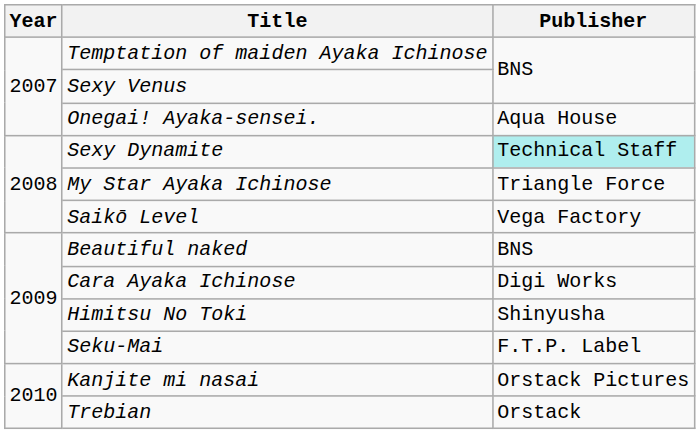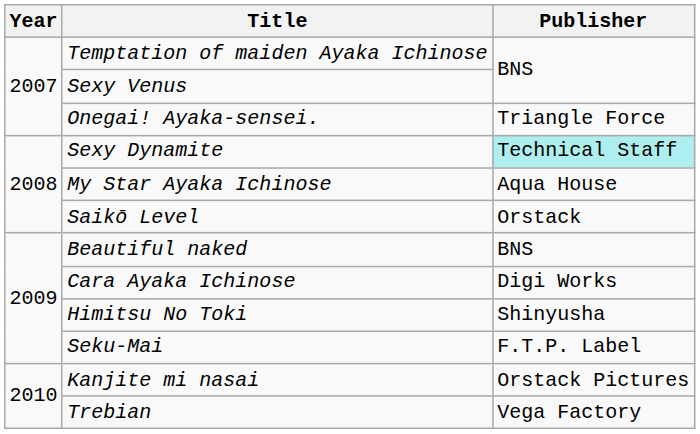 <table class="wikitable">
 <tr>
 <th>Year</th>
 <th>Title</th>
 <th>Publisher</th>
 </tr>
 <tr>
 <td rowspan="3">2007</td>
 <td><em>Temptation of maiden Ayaka Ichinose</em></td>
 <td rowspan="2">BNS</td>
 </tr>
 <tr>
 <td><em>Sexy Venus</em></td>
 </tr>
 <tr>
 <td><em>Onegai! Ayaka-sensei.</em></td>
-<td>Aqua House</td>
+<td>Triangle Force</td>
 </tr>
 <tr>
 <td rowspan="3">2008</td>
 <td><em>Sexy Dynamite</em></td>
 <td style="background: paleturquoise;">Technical Staff</td>
 </tr>
 <tr>
 <td><em>My Star Ayaka Ichinose</em></td>
-<td>Triangle Force</td>
+<td>Aqua House</td>
 </tr>
 <tr>
 <td><em>Saikō Level</em></td>
-<td>Vega Factory</td>
+<td>Orstack</td>
 </tr>
 <tr>
 <td rowspan="4">2009</td>
 <td><em>Beautiful naked</em></td>
 <td>BNS</td>
 </tr>
 <tr>
 <td><em>Cara Ayaka Ichinose</em></td>
 <td>Digi Works</td>
 </tr>
 <tr>
 <td><em>Himitsu No Toki</em></td>
 <td>Shinyusha</td>
 </tr>
 <tr>
 <td><em>Seku-Mai</em></td>
 <td>F.T.P. Label</td>
 </tr>
 <tr>
 <td rowspan="2">2010</td>
 <td><em>Kanjite mi nasai</em></td>
 <td>Orstack Pictures</td>
 </tr>
 <tr>
 <td><em>Trebian</em></td>
-<td>Orstack</td>
+<td>Vega Factory</td>
 </tr>
 </table>
